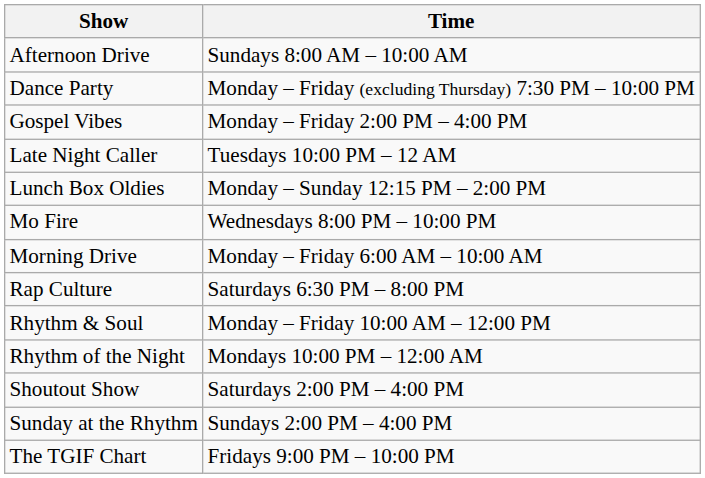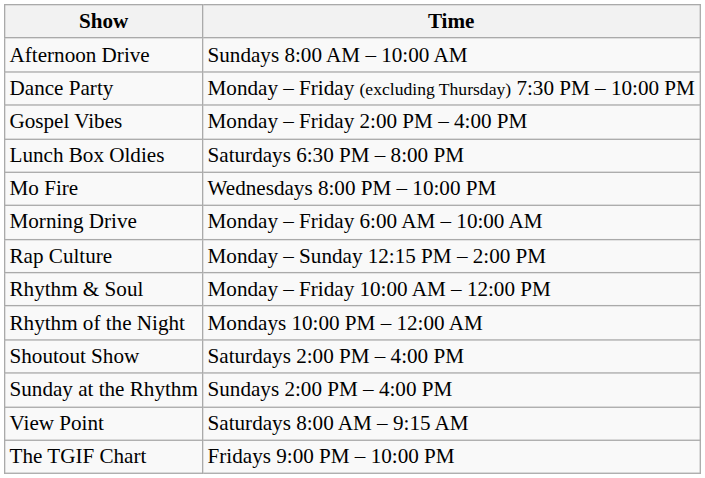 <table class="wikitable">
 <tr>
 <th>Show</th>
 <th>Time</th>
 </tr>
 <tr>
 <td>Afternoon Drive</td>
 <td>Sundays 8:00 AM – 10:00 AM</td>
 </tr>
 <tr>
 <td>Dance Party</td>
 <td>Monday – Friday <small>(excluding Thursday)</small> 7:30 PM – 10:00 PM</td>
 </tr>
 <tr>
 <td>Gospel Vibes</td>
 <td>Monday – Friday 2:00 PM – 4:00 PM</td>
 </tr>
 <tr>
-<td>Late Night Caller</td>
-<td>Tuesdays 10:00 PM – 12 AM</td>
-</tr>
-<tr>
 <td>Lunch Box Oldies</td>
-<td>Monday – Sunday 12:15 PM – 2:00 PM</td>
+<td>Saturdays 6:30 PM – 8:00 PM</td>
 </tr>
 <tr>
 <td>Mo Fire</td>
 <td>Wednesdays 8:00 PM – 10:00 PM</td>
 </tr>
 <tr>
 <td>Morning Drive</td>
 <td>Monday – Friday 6:00 AM – 10:00 AM</td>
 </tr>
 <tr>
 <td>Rap Culture</td>
-<td>Saturdays 6:30 PM – 8:00 PM</td>
+<td>Monday – Sunday 12:15 PM – 2:00 PM</td>
 </tr>
 <tr>
 <td>Rhythm & Soul</td>
 <td>Monday – Friday 10:00 AM – 12:00 PM</td>
 </tr>
 <tr>
 <td>Rhythm of the Night</td>
 <td>Mondays 10:00 PM – 12:00 AM</td>
 </tr>
 <tr>
 <td>Shoutout Show</td>
 <td>Saturdays 2:00 PM – 4:00 PM</td>
 </tr>
 <tr>
 <td>Sunday at the Rhythm</td>
 <td>Sundays 2:00 PM – 4:00 PM</td>
 </tr>
 <tr>
+<td>View Point</td>
+<td>Saturdays 8:00 AM – 9:15 AM</td>
+</tr>
+<tr>
 <td>The TGIF Chart</td>
 <td>Fridays 9:00 PM – 10:00 PM</td>
 </tr>
 </table>
